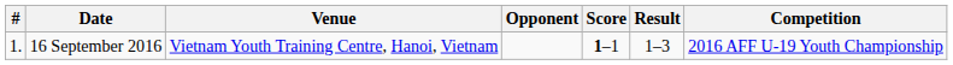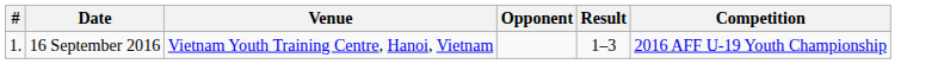 <table class="wikitable">
 <tr>
 <th>#</th>
 <th>Date</th>
 <th>Venue</th>
 <th>Opponent</th>
-<th>Score</th>
 <th>Result</th>
 <th>Competition</th>
 </tr>
 <tr>
 <td>1.</td>
 <td>16 September 2016</td>
 <td><a href='#'>Vietnam Youth Training Centre</a>, <a href='#'>Hanoi</a>, <a href='#'>Vietnam</a></td>
 <td></td>
-<td align=center><strong>1</strong>–1</td>
 <td align=center>1–3</td>
 <td><a href='#'>2016 AFF U-19 Youth Championship</a></td>
 </tr>
 </table>
